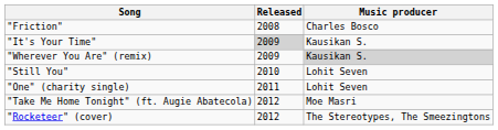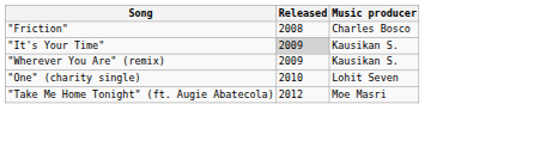 <table class="wikitable" style="font-size: 95%;">
 <tr>
 <th>Song</th>
 <th>Released</th>
 <th>Music producer</th>
 </tr>
 <tr>
 <td>"Friction"</td>
 <td>2008</td>
 <td>Charles Bosco</td>
 </tr>
 <tr>
 <td>"It's Your Time"</td>
 <td style="background: lightgrey;">2009</td>
 <td>Kausikan S.</td>
 </tr>
 <tr>
 <td>"Wherever You Are" (remix)</td>
 <td>2009</td>
-<td style="background: lightgrey;">Kausikan S.</td>
-</tr>
-<tr>
-<td>"Still You"</td>
-<td>2010</td>
-<td>Lohit Seven</td>
+<td>Kausikan S.</td>
 </tr>
 <tr>
 <td>"One" (charity single)</td>
-<td>2011</td>
+<td>2010</td>
 <td>Lohit Seven</td>
 </tr>
 <tr>
 <td>"Take Me Home Tonight" (ft. Augie Abatecola)</td>
 <td>2012</td>
 <td>Moe Masri</td>
 </tr>
-<tr>
-<td>"<a href='#'>Rocketeer</a>" (cover)</td>
-<td>2012</td>
-<td>The Stereotypes, The Smeezingtons</td>
-</tr>
 </table>
